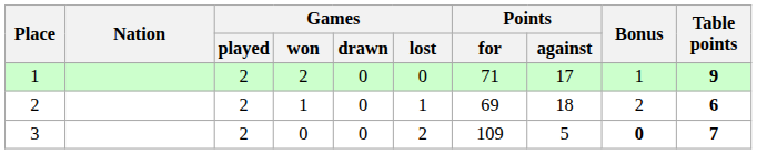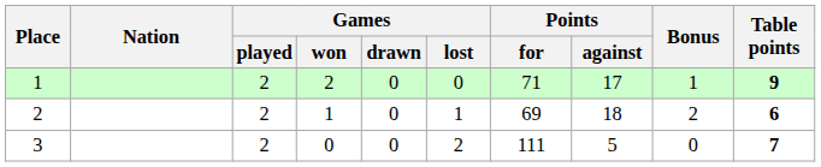 <table class="wikitable">
 <tr>
 <th rowspan=2 width="8%">Place</th>
 <th rowspan=2 width="20%">Nation</th>
 <th colspan=4 width="32%">Games</th>
 <th colspan=2 width="30%">Points</th>
 <th rowspan=2 width="10%">Bonus</th>
 <th rowspan=2 width="10%">Table<br>points</th>
 </tr>
 <tr>
 <th width="8%">played</th>
 <th width="8%">won</th>
 <th width="8%">drawn</th>
 <th width="8%">lost</th>
 <th width="10%">for</th>
 <th width="10%">against</th>
 </tr>
 <tr>
 </tr>
 <tr bgcolor=#ccffcc align=center>
 <td>1</td>
 <td align=left></td>
 <td>2</td>
 <td>2</td>
 <td>0</td>
 <td>0</td>
 <td>71</td>
 <td>17</td>
 <td>1</td>
 <td><strong>9</strong></td>
 </tr>
 <tr bgcolor=#ffffff align=center>
 <td>2</td>
 <td align=left></td>
 <td>2</td>
 <td>1</td>
 <td>0</td>
 <td>1</td>
 <td>69</td>
 <td>18</td>
 <td>2</td>
 <td><strong>6</strong></td>
 </tr>
 <tr bgcolor=#ffffff align=center>
 <td>3</td>
 <td align=left></td>
 <td>2</td>
 <td>0</td>
 <td>0</td>
 <td>2</td>
-<td>109</td>
+<td>111</td>
 <td>5</td>
-<td><strong>0</strong></td>
+<td>0</td>
 <td><strong>7</strong></td>
 </tr>
 </table>
